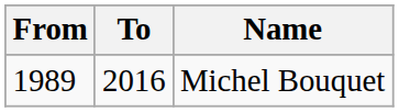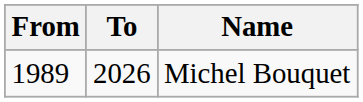 <table class="wikitable">
 <tr>
 <th>From</th>
 <th>To</th>
 <th>Name</th>
 </tr>
 <tr>
 <td>1989</td>
-<td>2016</td>
+<td>2026</td>
 <td>Michel Bouquet</td>
 </tr>
 </table>
